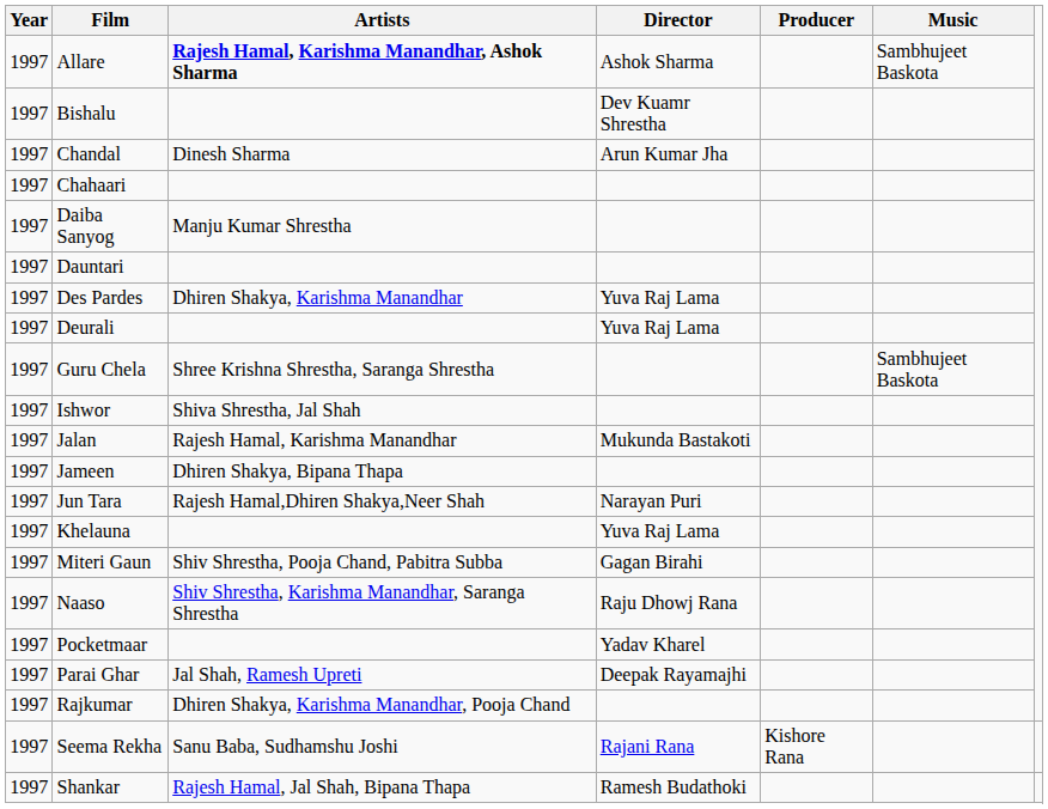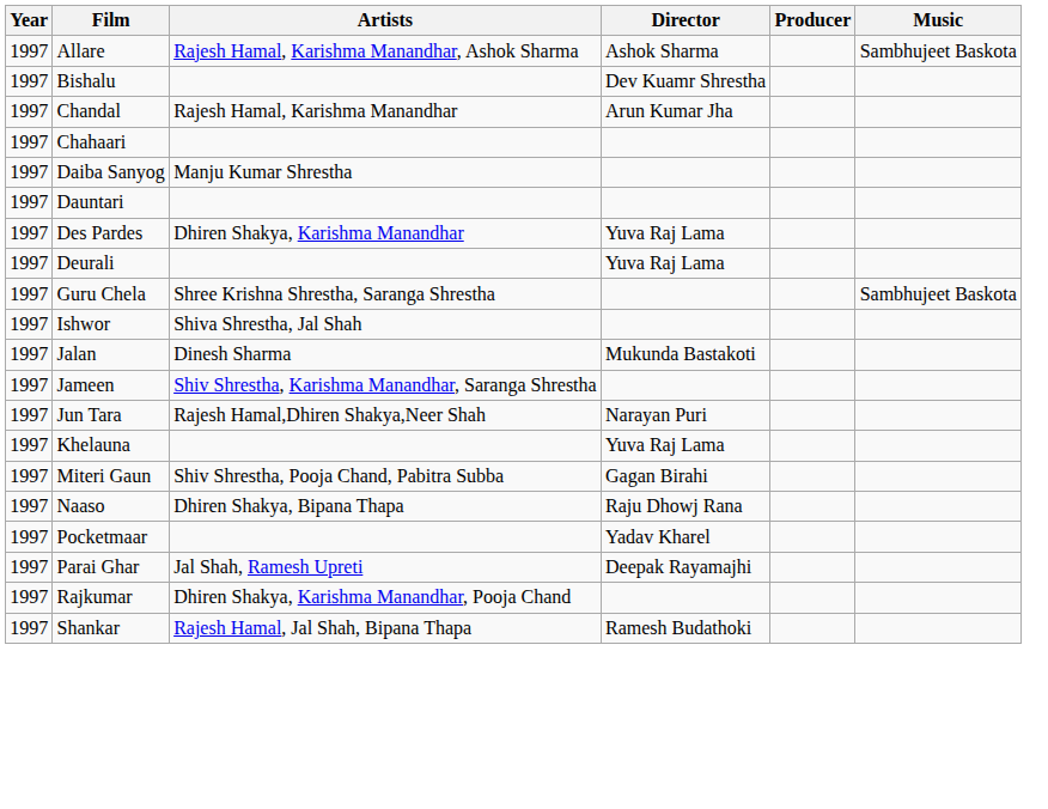 <table class="wikitable sortable">
 <tr>
 <th>Year</th>
 <th>Film</th>
 <th>Artists</th>
 <th>Director</th>
 <th>Producer</th>
 <th>Music</th>
 </tr>
 <tr>
 <td>1997</td>
 <td>Allare</td>
-<td><strong><a href='#'>Rajesh Hamal</a>, <a href='#'>Karishma Manandhar</a>, Ashok Sharma</strong></td>
+<td><a href='#'>Rajesh Hamal</a>, <a href='#'>Karishma Manandhar</a>, Ashok Sharma</td>
 <td>Ashok Sharma</td>
 <td></td>
 <td>Sambhujeet Baskota</td>
 </tr>
 <tr>
 <td>1997</td>
 <td>Bishalu</td>
 <td></td>
 <td>Dev Kuamr Shrestha</td>
 <td></td>
 <td></td>
 </tr>
 <tr>
 <td>1997</td>
 <td>Chandal</td>
-<td>Dinesh Sharma</td>
+<td>Rajesh Hamal, Karishma Manandhar</td>
 <td>Arun Kumar Jha</td>
 <td></td>
 <td></td>
 </tr>
 <tr>
 <td>1997</td>
 <td>Chahaari</td>
 <td></td>
 <td></td>
 <td></td>
 <td></td>
 </tr>
 <tr>
 <td>1997</td>
 <td>Daiba Sanyog</td>
 <td>Manju Kumar Shrestha</td>
 <td></td>
 <td></td>
 <td></td>
 </tr>
 <tr>
 <td>1997</td>
 <td>Dauntari</td>
 <td></td>
 <td></td>
 <td></td>
 <td></td>
 </tr>
 <tr>
 <td>1997</td>
 <td>Des Pardes</td>
 <td>Dhiren Shakya, <a href='#'>Karishma Manandhar</a></td>
 <td>Yuva Raj Lama</td>
 <td></td>
 <td></td>
 </tr>
 <tr>
 <td>1997</td>
 <td>Deurali</td>
 <td></td>
 <td>Yuva Raj Lama</td>
 <td></td>
 <td></td>
 </tr>
 <tr>
 <td>1997</td>
 <td>Guru Chela</td>
 <td>Shree Krishna Shrestha, Saranga Shrestha</td>
 <td></td>
 <td></td>
 <td>Sambhujeet Baskota</td>
 </tr>
 <tr>
 <td>1997</td>
 <td>Ishwor</td>
 <td>Shiva Shrestha, Jal Shah</td>
 <td></td>
 <td></td>
 <td></td>
 </tr>
 <tr>
 <td>1997</td>
 <td>Jalan</td>
-<td>Rajesh Hamal, Karishma Manandhar</td>
+<td>Dinesh Sharma</td>
 <td>Mukunda Bastakoti</td>
 <td></td>
 <td></td>
 </tr>
 <tr>
 <td>1997</td>
 <td>Jameen</td>
-<td>Dhiren Shakya, Bipana Thapa</td>
+<td><a href='#'>Shiv Shrestha</a>, <a href='#'>Karishma Manandhar</a>, Saranga Shrestha</td>
 <td></td>
 <td></td>
 <td></td>
 </tr>
 <tr>
 <td>1997</td>
 <td>Jun Tara</td>
 <td>Rajesh Hamal,Dhiren Shakya,Neer Shah</td>
 <td>Narayan Puri</td>
 <td></td>
 <td></td>
 </tr>
 <tr>
 <td>1997</td>
 <td>Khelauna</td>
 <td></td>
 <td>Yuva Raj Lama</td>
 <td></td>
 <td></td>
 </tr>
 <tr>
 <td>1997</td>
 <td>Miteri Gaun</td>
 <td>Shiv Shrestha, Pooja Chand, Pabitra Subba</td>
 <td>Gagan Birahi</td>
 <td></td>
 <td></td>
 </tr>
 <tr>
 <td>1997</td>
 <td>Naaso</td>
-<td><a href='#'>Shiv Shrestha</a>, <a href='#'>Karishma Manandhar</a>, Saranga Shrestha</td>
+<td>Dhiren Shakya, Bipana Thapa</td>
 <td>Raju Dhowj Rana</td>
 <td></td>
 <td></td>
 </tr>
 <tr>
 <td>1997</td>
 <td>Pocketmaar</td>
 <td></td>
 <td>Yadav Kharel</td>
 <td></td>
 <td></td>
 </tr>
 <tr>
 <td>1997</td>
 <td>Parai Ghar</td>
 <td>Jal Shah, <a href='#'>Ramesh Upreti</a></td>
 <td>Deepak Rayamajhi</td>
 <td></td>
 <td></td>
 </tr>
 <tr>
 <td>1997</td>
 <td>Rajkumar</td>
 <td>Dhiren Shakya, <a href='#'>Karishma Manandhar</a>, Pooja Chand</td>
 <td></td>
 <td></td>
 <td></td>
 </tr>
 <tr>
 <td>1997</td>
-<td>Seema Rekha</td>
-<td>Sanu Baba, Sudhamshu Joshi</td>
-<td><a href='#'>Rajani Rana</a></td>
-<td>Kishore Rana</td>
-<td></td>
-<td></td>
-</tr>
-<tr>
-<td>1997</td>
 <td>Shankar</td>
 <td><a href='#'>Rajesh Hamal</a>, Jal Shah, Bipana Thapa</td>
 <td>Ramesh Budathoki</td>
 <td></td>
 <td></td>
 </tr>
 <tr>
 </tr>
 </table>
